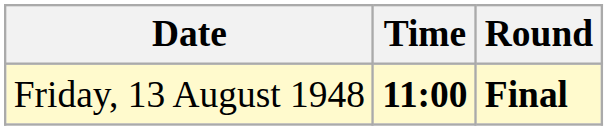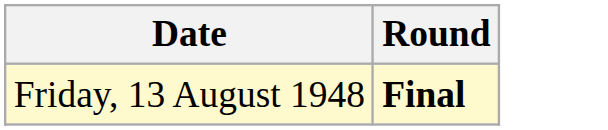 <table class="wikitable">
 <tr>
 <th>Date</th>
-<th>Time</th>
 <th>Round</th>
 </tr>
 <tr style=background:lemonchiffon>
 <td>Friday, 13 August 1948</td>
-<td><strong>11:00</strong></td>
 <td><strong>Final</strong></td>
 </tr>
 </table>
